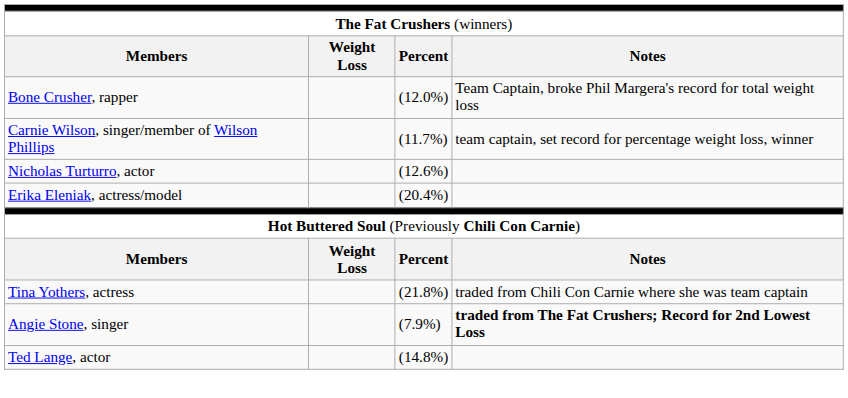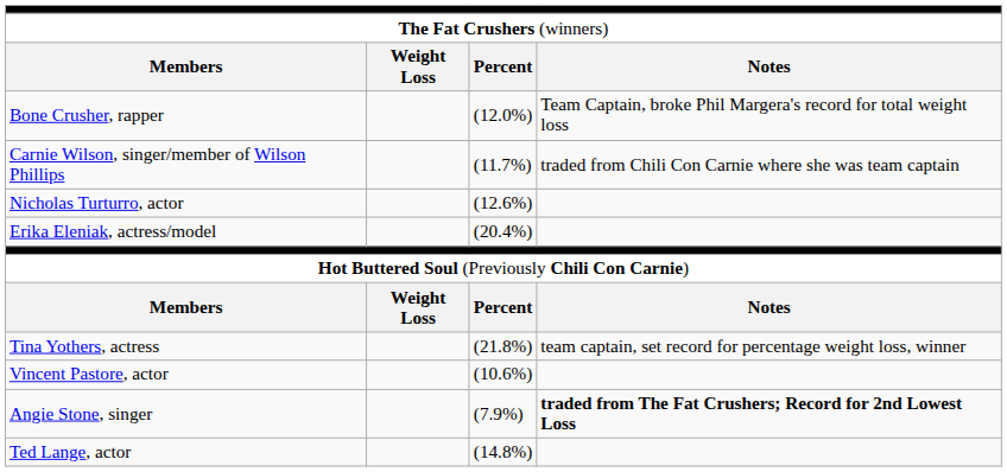 <table class="wikitable" width="100%">
 <tr>
 <td colspan=4 style="line-height:0.5em; background:black"></td>
 </tr>
 <tr>
 <td colspan=4 align="center" bgcolor="white"><strong>The Fat Crushers</strong> (winners)</td>
 </tr>
 <tr>
 <th>Members</th>
 <th>Weight Loss</th>
 <th>Percent</th>
 <th>Notes</th>
 </tr>
 <tr>
 <td><a href='#'>Bone Crusher</a>, rapper</td>
 <td></td>
 <td>(12.0%)</td>
 <td>Team Captain, broke Phil Margera's record for total weight loss</td>
 </tr>
 <tr>
 <td><a href='#'>Carnie Wilson</a>, singer/member of <a href='#'>Wilson Phillips</a></td>
 <td></td>
 <td>(11.7%)</td>
-<td>team captain, set record for percentage weight loss, winner</td>
+<td>traded from Chili Con Carnie where she was team captain</td>
 </tr>
 <tr>
 <td><a href='#'>Nicholas Turturro</a>, actor</td>
 <td></td>
 <td>(12.6%)</td>
 <td></td>
 </tr>
 <tr>
 <td><a href='#'>Erika Eleniak</a>, actress/model</td>
 <td></td>
 <td>(20.4%)</td>
 <td></td>
 </tr>
 <tr>
 <td colspan=4 style="line-height:0.5em; background:black"></td>
 </tr>
 <tr>
 <td colspan=4 align="center" bgcolor="white"><strong>Hot Buttered Soul</strong> (Previously <strong>Chili Con Carnie</strong>)</td>
 </tr>
 <tr>
 <th>Members</th>
 <th>Weight Loss</th>
 <th>Percent</th>
 <th>Notes</th>
 </tr>
 <tr>
 <td><a href='#'>Tina Yothers</a>, actress</td>
 <td></td>
 <td>(21.8%)</td>
-<td>traded from Chili Con Carnie where she was team captain</td>
+<td>team captain, set record for percentage weight loss, winner</td>
+</tr>
+<tr>
+<td><a href='#'>Vincent Pastore</a>, actor</td>
+<td></td>
+<td>(10.6%)</td>
+<td></td>
 </tr>
 <tr>
 <td><a href='#'>Angie Stone</a>, singer</td>
 <td></td>
 <td>(7.9%)</td>
 <td><strong>traded from The Fat Crushers; Record for 2nd Lowest Loss</strong></td>
 </tr>
 <tr>
 <td><a href='#'>Ted Lange</a>, actor</td>
 <td></td>
 <td>(14.8%)</td>
 <td></td>
 </tr>
 </table>
